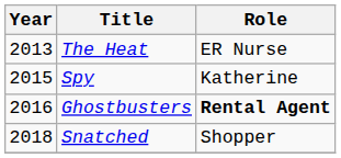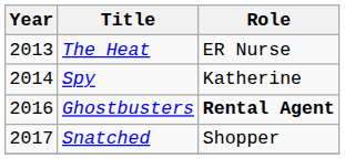 <table class="wikitable">
 <tr>
 <th>Year</th>
 <th>Title</th>
 <th>Role</th>
 </tr>
 <tr>
 <td>2013</td>
 <td><em><a href='#'>The Heat</a></em></td>
 <td>ER Nurse</td>
 </tr>
 <tr>
-<td>2015</td>
+<td>2014</td>
 <td><em><a href='#'>Spy</a></em></td>
 <td>Katherine</td>
 </tr>
 <tr>
 <td>2016</td>
 <td><em><a href='#'>Ghostbusters</a></em></td>
 <td><strong>Rental Agent</strong></td>
 </tr>
 <tr>
-<td>2018</td>
+<td>2017</td>
 <td><em><a href='#'>Snatched</a></em></td>
 <td>Shopper</td>
 </tr>
 <tr>
 </tr>
 </table>
